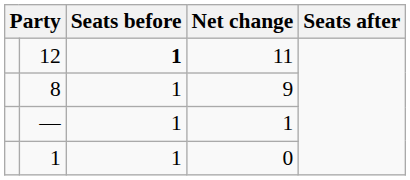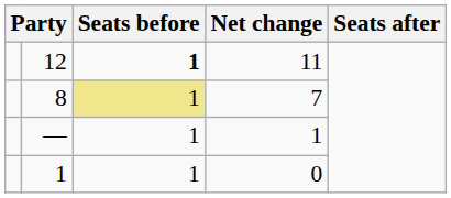 <table class=wikitable style="text-align:right">
 <tr>
 <th colspan="2">Party</th>
 <th>Seats before</th>
 <th>Net change</th>
 <th>Seats after</th>
 </tr>
 <tr>
 <td></td>
 <td>12</td>
 <td><strong> 1</strong></td>
 <td>11</td>
 </tr>
 <tr>
 <td></td>
 <td>8</td>
-<td> 1</td>
-<td>9</td>
+<td style="background: khaki;"> 1</td>
+<td>7</td>
 </tr>
 <tr>
 <td></td>
 <td>—</td>
 <td> 1</td>
 <td>1</td>
 </tr>
 <tr>
 <td></td>
 <td>1</td>
 <td> 1</td>
 <td>0</td>
 </tr>
 </table>
